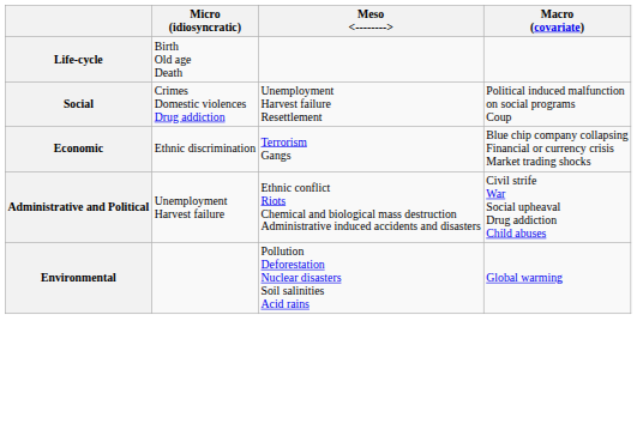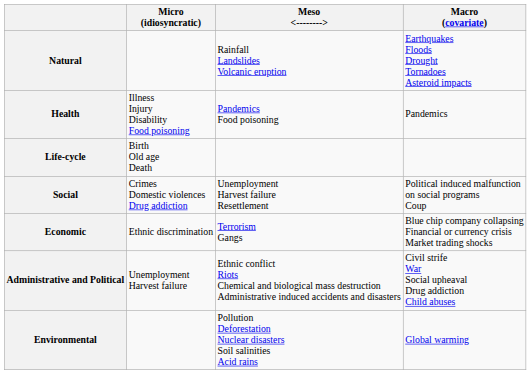 <table class="wikitable" font-size:120%; border:2px solic black;">
 <tr>
 <th></th>
 <th>Micro <br> (idiosyncratic)</th>
 <th>Meso <br> <--------></th>
 <th>Macro <br> (<a href='#'>covariate</a>)</th>
+</tr>
+<tr>
+<th>Natural</th>
+<td></td>
+<td>Rainfall <br> <a href='#'>Landslides</a> <br> <a href='#'>Volcanic eruption</a></td>
+<td><a href='#'>Earthquakes</a> <br> <a href='#'>Floods</a> <br> <a href='#'>Drought</a> <br> <a href='#'>Tornadoes</a> <br><a href='#'>Asteroid impacts</a></td>
+</tr>
+<tr>
+<th>Health</th>
+<td>Illness <br> Injury <br> Disability <br> <a href='#'>Food poisoning</a></td>
+<td><a href='#'>Pandemics</a> <br> Food poisoning</td>
+<td>Pandemics</td>
 </tr>
 <tr>
 <th>Life-cycle</th>
 <td>Birth <br> Old age <br> Death</td>
 <td></td>
 <td></td>
 </tr>
 <tr>
 <th>Social</th>
 <td>Crimes <br> Domestic violences <br> <a href='#'>Drug addiction</a></td>
 <td>Unemployment <br> Harvest failure <br> Resettlement</td>
 <td>Political induced malfunction <br> on social programs <br> Coup</td>
 </tr>
 <tr>
 <th>Economic</th>
 <td>Ethnic discrimination</td>
 <td><a href='#'>Terrorism</a> <br> Gangs</td>
 <td>Blue chip company collapsing <br> Financial or currency crisis <br> Market trading shocks</td>
 </tr>
 <tr>
 <th>Administrative and Political</th>
 <td>Unemployment <br> Harvest failure</td>
 <td>Ethnic conflict <br> <a href='#'>Riots</a> <br> Chemical and biological mass destruction <br> Administrative induced accidents and disasters</td>
 <td>Civil strife <br> <a href='#'>War</a> <br> Social upheaval <br> Drug addiction <br> <a href='#'>Child abuses</a></td>
 </tr>
 <tr>
 <th>Environmental</th>
 <td></td>
 <td>Pollution <br> <a href='#'>Deforestation</a> <br> <a href='#'>Nuclear disasters</a> <br> Soil salinities <br> <a href='#'>Acid rains</a></td>
 <td><a href='#'>Global warming</a></td>
 </tr>
 </table>
